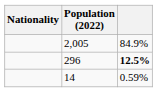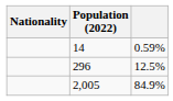 <table class="wikitable" style="float:right">
 <tr>
 <th>Nationality</th>
 <th>Population<br>(2022)</th>
 <th></th>
 </tr>
 <tr>
 <td></td>
-<td>2,005</td>
-<td>84.9%</td>
+<td>14</td>
+<td>0.59%</td>
 </tr>
 <tr>
 <td></td>
 <td>296</td>
-<td><strong>12.5%</strong></td>
+<td>12.5%</td>
 </tr>
 <tr>
 <td></td>
-<td>14</td>
-<td>0.59%</td>
+<td>2,005</td>
+<td>84.9%</td>
 </tr>
 </table>
